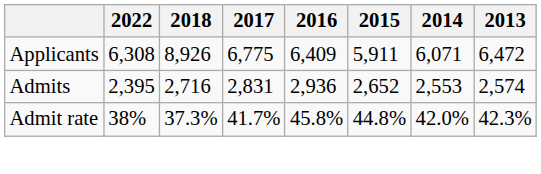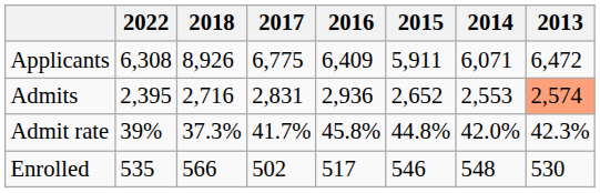 <table class="wikitable">
 <tr>
 <th></th>
 <th>2022</th>
 <th>2018</th>
 <th>2017</th>
 <th>2016</th>
 <th>2015</th>
 <th>2014</th>
 <th>2013</th>
 </tr>
 <tr>
 <td>Applicants</td>
 <td>6,308</td>
 <td>8,926</td>
 <td>6,775</td>
 <td>6,409</td>
 <td>5,911</td>
 <td>6,071</td>
 <td>6,472</td>
 </tr>
 <tr>
 <td>Admits</td>
 <td>2,395</td>
 <td>2,716</td>
 <td>2,831</td>
 <td>2,936</td>
 <td>2,652</td>
 <td>2,553</td>
-<td>2,574</td>
+<td style="background: lightsalmon;">2,574</td>
 </tr>
 <tr>
 <td>Admit rate</td>
-<td>38%</td>
+<td>39%</td>
 <td>37.3%</td>
 <td>41.7%</td>
 <td>45.8%</td>
 <td>44.8%</td>
 <td>42.0%</td>
 <td>42.3%</td>
 </tr>
+<tr>
+<td>Enrolled</td>
+<td>535</td>
+<td>566</td>
+<td>502</td>
+<td>517</td>
+<td>546</td>
+<td>548</td>
+<td>530</td>
+</tr>
 </table>
